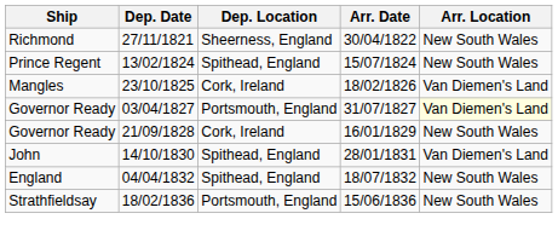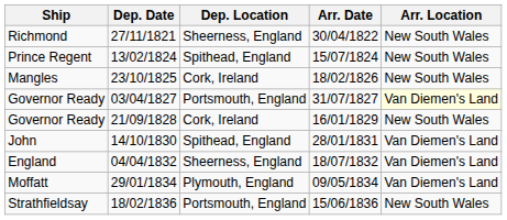 <table class="wikitable">
 <tr>
 <th>Ship</th>
 <th>Dep. Date</th>
 <th>Dep. Location</th>
 <th>Arr. Date</th>
 <th>Arr. Location</th>
 </tr>
 <tr>
 <td>Richmond</td>
 <td>27/11/1821</td>
 <td>Sheerness, England</td>
 <td>30/04/1822</td>
 <td>New South Wales</td>
 </tr>
 <tr>
 <td>Prince Regent</td>
 <td>13/02/1824</td>
 <td>Spithead, England</td>
 <td>15/07/1824</td>
 <td>New South Wales</td>
 </tr>
 <tr>
 <td>Mangles</td>
 <td>23/10/1825</td>
 <td>Cork, Ireland</td>
 <td>18/02/1826</td>
-<td>Van Diemen's Land</td>
+<td>New South Wales</td>
 </tr>
 <tr>
 <td>Governor Ready</td>
 <td>03/04/1827</td>
 <td>Portsmouth, England</td>
 <td>31/07/1827</td>
 <td style="background: lightyellow;">Van Diemen's Land</td>
 </tr>
 <tr>
 <td>Governor Ready</td>
 <td>21/09/1828</td>
 <td>Cork, Ireland</td>
 <td>16/01/1829</td>
 <td>New South Wales</td>
 </tr>
 <tr>
 <td>John</td>
 <td>14/10/1830</td>
 <td>Spithead, England</td>
 <td>28/01/1831</td>
 <td>Van Diemen's Land</td>
 </tr>
 <tr>
 <td>England</td>
 <td>04/04/1832</td>
-<td>Spithead, England</td>
+<td>Sheerness, England</td>
 <td>18/07/1832</td>
-<td>New South Wales</td>
+<td>Van Diemen's Land</td>
+</tr>
+<tr>
+<td>Moffatt</td>
+<td>29/01/1834</td>
+<td>Plymouth, England</td>
+<td>09/05/1834</td>
+<td>Van Diemen's Land</td>
 </tr>
 <tr>
 <td>Strathfieldsay</td>
 <td>18/02/1836</td>
 <td>Portsmouth, England</td>
 <td>15/06/1836</td>
 <td>New South Wales</td>
 </tr>
 </table>
